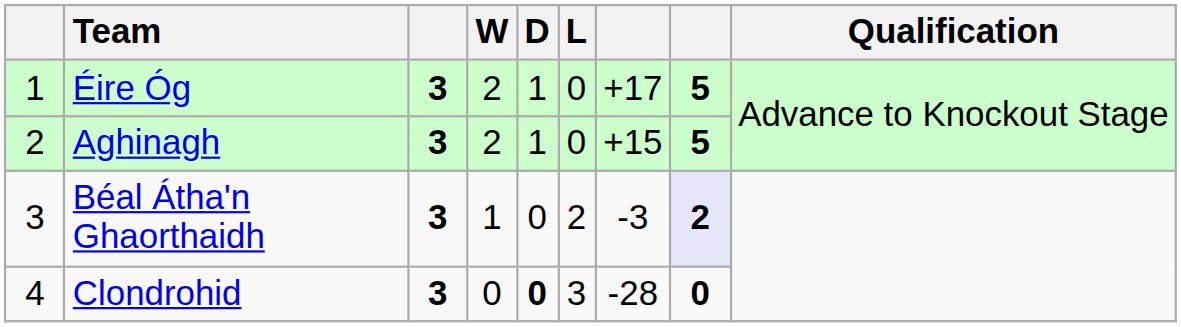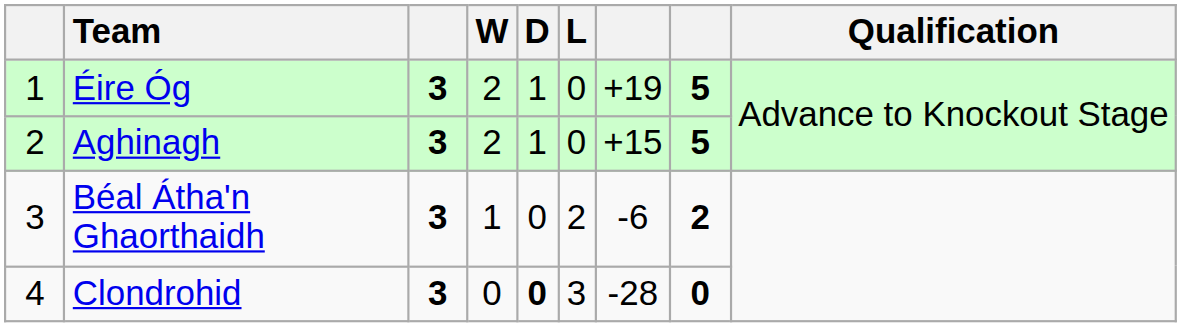 <table class="wikitable" style="text-align:center">
 <tr>
 <th width="20"></th>
 <th width="150" style="text-align:left;">Team</th>
 <th width="20"></th>
 <th>W</th>
 <th>D</th>
 <th>L</th>
 <th width="20"></th>
 <th width="20"></th>
 <th>Qualification</th>
 </tr>
 <tr style="background:#ccffcc">
 <td>1</td>
 <td align="left"> <a href='#'>Éire Óg</a></td>
 <td><strong>3</strong></td>
 <td>2</td>
 <td>1</td>
 <td>0</td>
-<td>+17</td>
+<td>+19</td>
 <td><strong>5</strong></td>
 <td rowspan="2">Advance to Knockout Stage</td>
 </tr>
 <tr style="background:#ccffcc">
 <td>2</td>
 <td align="left"> <a href='#'>Aghinagh</a></td>
 <td><strong>3</strong></td>
 <td>2</td>
 <td>1</td>
 <td>0</td>
 <td>+15</td>
 <td><strong>5</strong></td>
 </tr>
 <tr>
 <td>3</td>
 <td align="left"> <a href='#'>Béal Átha'n Ghaorthaidh</a></td>
 <td><strong>3</strong></td>
 <td>1</td>
 <td>0</td>
 <td>2</td>
-<td>-3</td>
-<td style="background: lavender;"><strong>2</strong></td>
+<td>-6</td>
+<td><strong>2</strong></td>
 <td rowspan="2"></td>
 </tr>
 <tr>
 <td>4</td>
 <td align="left"> <a href='#'>Clondrohid</a></td>
 <td><strong>3</strong></td>
 <td>0</td>
 <td><strong>0</strong></td>
 <td>3</td>
 <td>-28</td>
 <td><strong>0</strong></td>
 </tr>
 </table>
